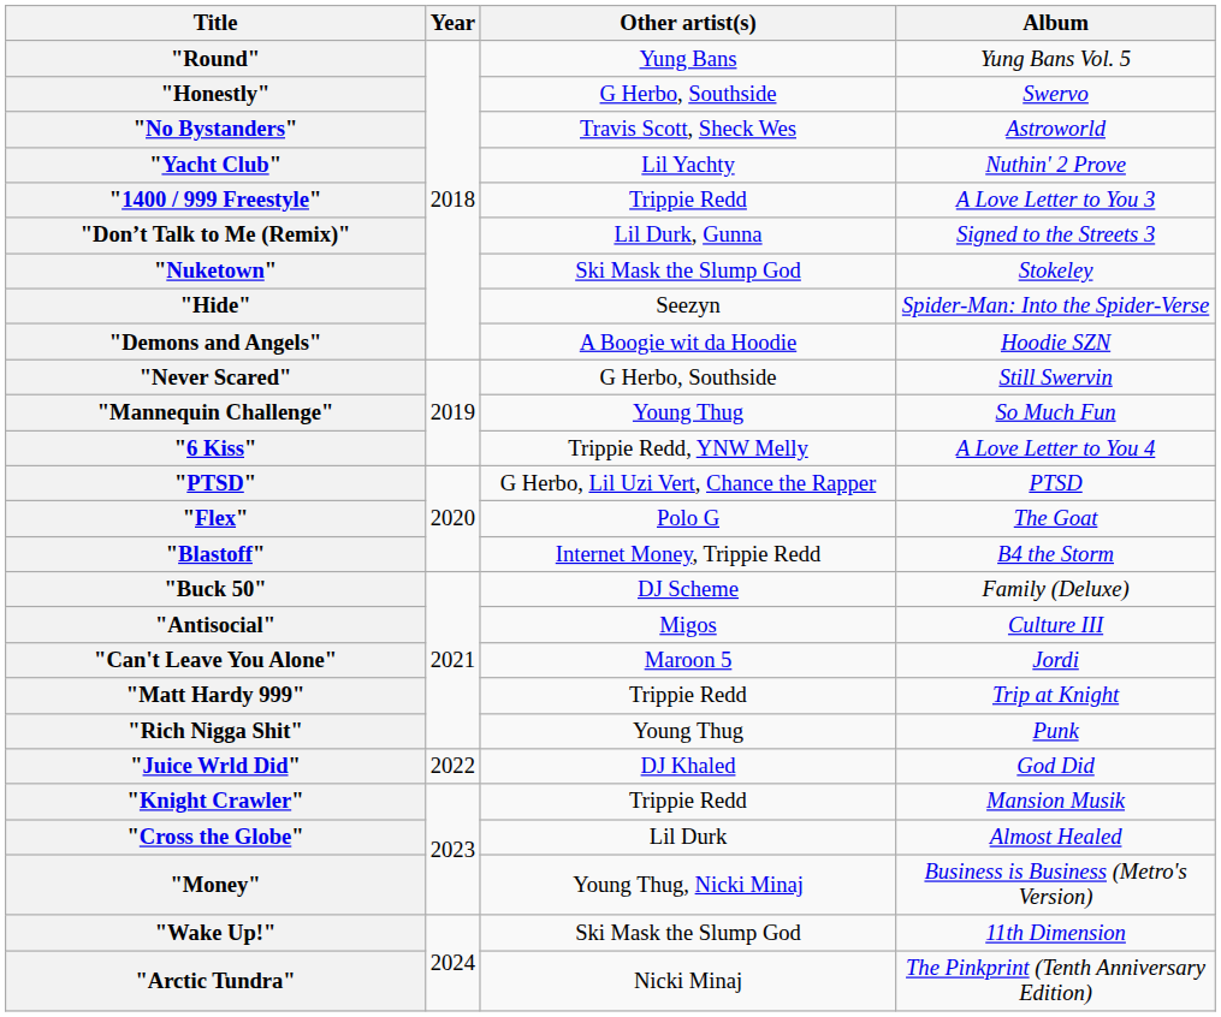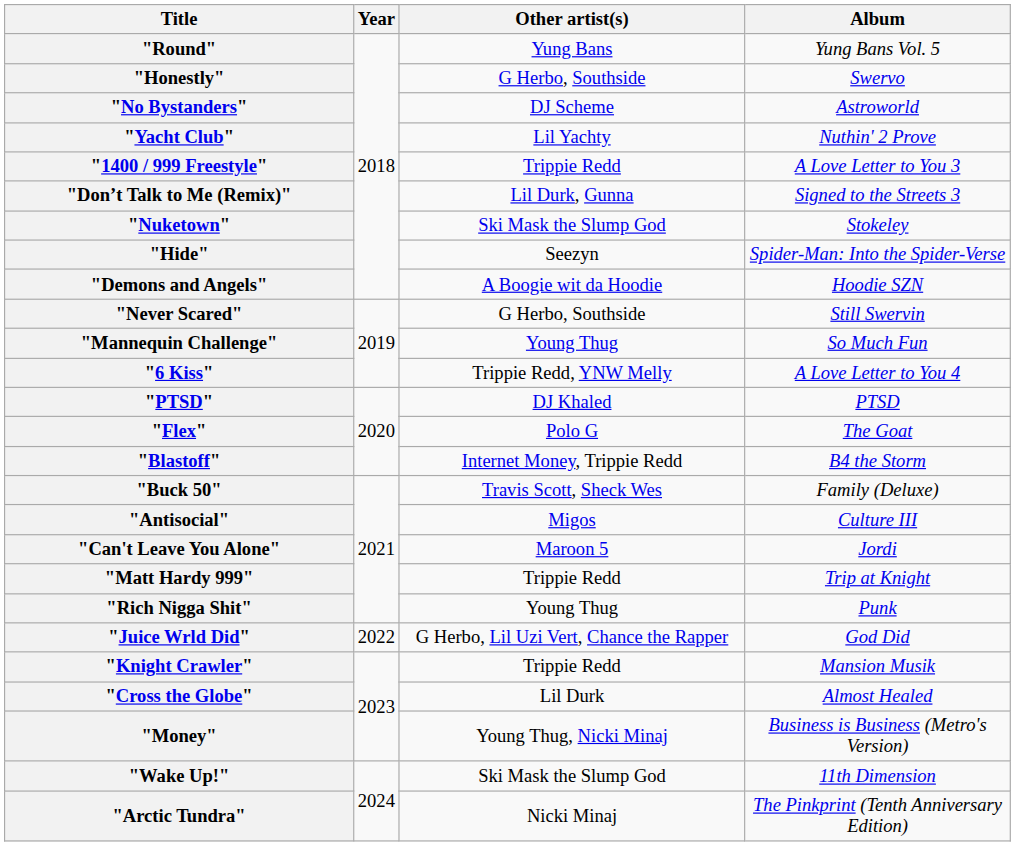 <table class="wikitable sortable plainrowheaders" style="text-align:center;">
 <tr>
 <th scope="col" style="width:20em;">Title</th>
 <th scope="col" style="width:1em;">Year</th>
 <th scope="col" style="width:20em;">Other artist(s)</th>
 <th scope="col" style="width:15em;">Album</th>
 </tr>
 <tr>
 <th scope="row">"Round"</th>
 <td rowspan="9">2018</td>
 <td><a href='#'>Yung Bans</a></td>
 <td><em>Yung Bans Vol. 5</em></td>
 </tr>
 <tr>
 <th scope="row">"Honestly"</th>
 <td><a href='#'>G Herbo</a>, <a href='#'>Southside</a></td>
 <td><em><a href='#'>Swervo</a></em></td>
 </tr>
 <tr>
 <th scope="row">"<a href='#'>No Bystanders</a>"</th>
-<td><a href='#'>Travis Scott</a>, <a href='#'>Sheck Wes</a></td>
+<td><a href='#'>DJ Scheme</a></td>
 <td><a href='#'><em>Astroworld</em></a></td>
 </tr>
 <tr>
 <th scope="row">"<a href='#'>Yacht Club</a>"</th>
 <td><a href='#'>Lil Yachty</a></td>
 <td><em><a href='#'>Nuthin' 2 Prove</a></em></td>
 </tr>
 <tr>
 <th scope="row">"<a href='#'>1400 / 999 Freestyle</a>"</th>
 <td><a href='#'>Trippie Redd</a></td>
 <td><em><a href='#'>A Love Letter to You 3</a></em></td>
 </tr>
 <tr>
 <th scope="row">"Don’t Talk to Me (Remix)"</th>
 <td><a href='#'>Lil Durk</a>, <a href='#'>Gunna</a></td>
 <td><em><a href='#'>Signed to the Streets 3</a></em></td>
 </tr>
 <tr>
 <th scope="row">"<a href='#'>Nuketown</a>"</th>
 <td><a href='#'>Ski Mask the Slump God</a></td>
 <td><em><a href='#'>Stokeley</a></em></td>
 </tr>
 <tr>
 <th scope="row">"Hide"</th>
 <td>Seezyn</td>
 <td><a href='#'><em>Spider-Man: Into the Spider-Verse</em></a></td>
 </tr>
 <tr>
 <th scope="row">"Demons and Angels"</th>
 <td><a href='#'>A Boogie wit da Hoodie</a></td>
 <td><em><a href='#'>Hoodie SZN</a></em></td>
 </tr>
 <tr>
 <th scope="row">"Never Scared"</th>
 <td rowspan="3">2019</td>
 <td>G Herbo, Southside</td>
 <td><em><a href='#'>Still Swervin</a></em></td>
 </tr>
 <tr>
 <th scope="row">"Mannequin Challenge"</th>
 <td><a href='#'>Young Thug</a></td>
 <td><em><a href='#'>So Much Fun</a></em></td>
 </tr>
 <tr>
 <th scope="row">"<a href='#'>6 Kiss</a>"</th>
 <td>Trippie Redd, <a href='#'>YNW Melly</a></td>
 <td><em><a href='#'>A Love Letter to You 4</a></em></td>
 </tr>
 <tr>
 <th scope="row">"<a href='#'>PTSD</a>"</th>
 <td rowspan="3">2020</td>
-<td>G Herbo, <a href='#'>Lil Uzi Vert</a>, <a href='#'>Chance the Rapper</a></td>
+<td><a href='#'>DJ Khaled</a></td>
 <td><em><a href='#'>PTSD</a></em></td>
 </tr>
 <tr>
 <th scope="row">"<a href='#'>Flex</a>"</th>
 <td><a href='#'>Polo G</a></td>
 <td><em><a href='#'>The Goat</a></em></td>
 </tr>
 <tr>
 <th scope="row">"<a href='#'>Blastoff</a>"</th>
 <td><a href='#'>Internet Money</a>, Trippie Redd</td>
 <td><em><a href='#'>B4 the Storm</a></em></td>
 </tr>
 <tr>
 <th scope="row">"Buck 50"</th>
 <td rowspan="5">2021</td>
-<td><a href='#'>DJ Scheme</a></td>
+<td><a href='#'>Travis Scott</a>, <a href='#'>Sheck Wes</a></td>
 <td><em>Family (Deluxe)</em></td>
 </tr>
 <tr>
 <th scope="row">"Antisocial"</th>
 <td><a href='#'>Migos</a></td>
 <td><em><a href='#'>Culture III</a></em></td>
 </tr>
 <tr>
 <th scope="row">"Can't Leave You Alone"</th>
 <td><a href='#'>Maroon 5</a></td>
 <td><em><a href='#'>Jordi</a></em></td>
 </tr>
 <tr>
 <th scope="row">"Matt Hardy 999"</th>
 <td>Trippie Redd</td>
 <td><em><a href='#'>Trip at Knight</a></em></td>
 </tr>
 <tr>
 <th scope="row">"Rich Nigga Shit"</th>
 <td>Young Thug</td>
 <td><em><a href='#'>Punk</a></em></td>
 </tr>
 <tr>
 <th scope="row">"<a href='#'>Juice Wrld Did</a>"</th>
 <td>2022</td>
-<td><a href='#'>DJ Khaled</a></td>
+<td>G Herbo, <a href='#'>Lil Uzi Vert</a>, <a href='#'>Chance the Rapper</a></td>
 <td><em><a href='#'>God Did</a></em></td>
 </tr>
 <tr>
 <th scope="row">"<a href='#'>Knight Crawler</a>"</th>
 <td rowspan="3">2023</td>
 <td>Trippie Redd</td>
 <td><em><a href='#'>Mansion Musik</a></em></td>
 </tr>
 <tr>
 <th scope="row">"<a href='#'>Cross the Globe</a>"</th>
 <td>Lil Durk</td>
 <td><em><a href='#'>Almost Healed</a></em></td>
 </tr>
 <tr>
 <th scope ="row">"Money"</th>
 <td>Young Thug, <a href='#'>Nicki Minaj</a></td>
 <td><em><a href='#'>Business is Business</a> (Metro's Version)</em></td>
 </tr>
 <tr>
 <th scope="row">"Wake Up!"</th>
 <td rowspan="2">2024</td>
 <td>Ski Mask the Slump God</td>
 <td><em><a href='#'>11th Dimension</a></em></td>
 </tr>
 <tr>
 <th scope="row">"Arctic Tundra"</th>
 <td>Nicki Minaj</td>
 <td><em><a href='#'>The Pinkprint</a> (Tenth Anniversary Edition)</em></td>
 </tr>
 </table>
